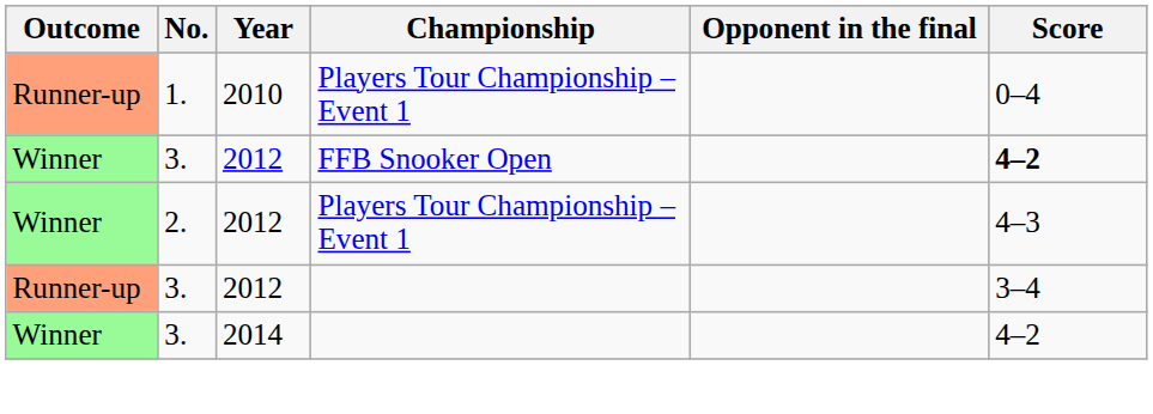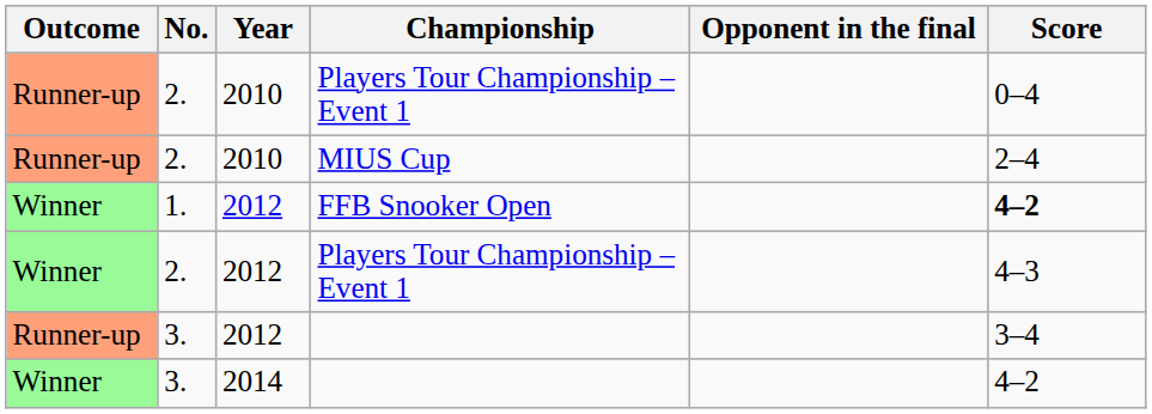 <table class="wikitable sortable">
 <tr>
 <th width="80">Outcome</th>
 <th width="20">No.</th>
 <th width="50">Year</th>
 <th width="250">Championship</th>
 <th width="200">Opponent in the final</th>
 <th width="100">Score</th>
 </tr>
 <tr>
 <td style="background:#ffa07a;">Runner-up</td>
-<td>1.</td>
+<td>2.</td>
 <td>2010</td>
 <td><a href='#'>Players Tour Championship – Event 1</a></td>
 <td> </td>
 <td>0–4</td>
 </tr>
 <tr>
+<td style="background:#ffa07a;">Runner-up</td>
+<td>2.</td>
+<td>2010</td>
+<td><a href='#'>MIUS Cup</a></td>
+<td> </td>
+<td>2–4</td>
+</tr>
+<tr>
 <td style="background:#98FB98">Winner</td>
-<td>3.</td>
+<td>1.</td>
 <td><a href='#'>2012</a></td>
 <td><a href='#'>FFB Snooker Open</a></td>
 <td> </td>
 <td><strong>4–2</strong></td>
 </tr>
 <tr>
 <td style="background:#98FB98">Winner</td>
 <td>2.</td>
 <td>2012</td>
 <td><a href='#'>Players Tour Championship – Event 1</a></td>
 <td> </td>
 <td>4–3</td>
 </tr>
 <tr>
 <td style="background:#ffa07a;">Runner-up</td>
 <td>3.</td>
 <td>2012</td>
 <td></td>
 <td> </td>
 <td>3–4</td>
 </tr>
 <tr>
 <td style="background:#98FB98">Winner</td>
 <td>3.</td>
 <td>2014</td>
 <td></td>
 <td> </td>
 <td>4–2</td>
 </tr>
 </table>
